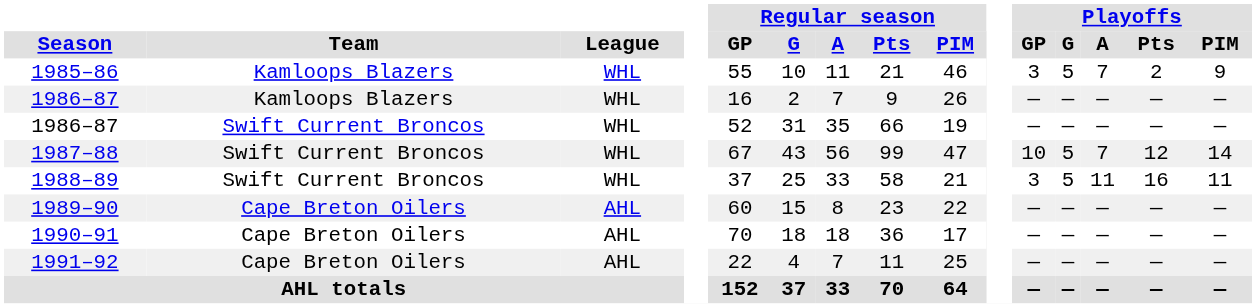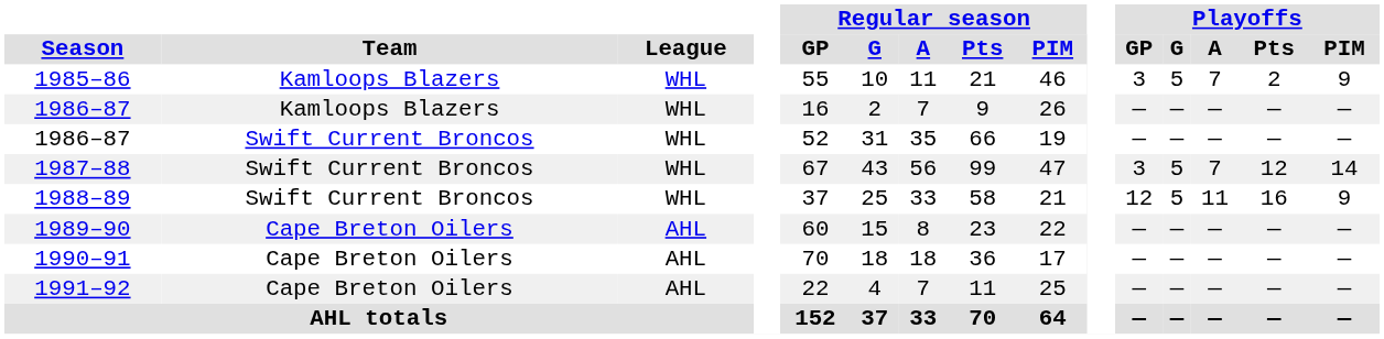 <table border="0" cellpadding="1" cellspacing="0" style="text-align:center; width:60em">
 <tr bgcolor="#e0e0e0">
 <th colspan="3" bgcolor="#ffffff"> </th>
 <th rowspan="99" bgcolor="#ffffff"> </th>
 <th colspan="5"><a href='#'>Regular season</a></th>
 <th rowspan="99" bgcolor="#ffffff"> </th>
 <th colspan="5"><a href='#'>Playoffs</a></th>
 </tr>
 <tr bgcolor="#e0e0e0">
 <th><a href='#'>Season</a></th>
 <th>Team</th>
 <th>League</th>
 <th>GP</th>
 <th><a href='#'>G</a></th>
 <th><a href='#'>A</a></th>
 <th><a href='#'>Pts</a></th>
 <th><a href='#'>PIM</a></th>
 <th>GP</th>
 <th>G</th>
 <th>A</th>
 <th>Pts</th>
 <th>PIM</th>
 </tr>
 <tr>
 <td><a href='#'>1985–86</a></td>
 <td><a href='#'>Kamloops Blazers</a></td>
 <td><a href='#'>WHL</a></td>
 <td>55</td>
 <td>10</td>
 <td>11</td>
 <td>21</td>
 <td>46</td>
 <td>3</td>
 <td>5</td>
 <td>7</td>
 <td>2</td>
 <td>9</td>
 </tr>
 <tr bgcolor="#f0f0f0">
 <td><a href='#'>1986–87</a></td>
 <td>Kamloops Blazers</td>
 <td>WHL</td>
 <td>16</td>
 <td>2</td>
 <td>7</td>
 <td>9</td>
 <td>26</td>
 <td>—</td>
 <td>—</td>
 <td>—</td>
 <td>—</td>
 <td>—</td>
 </tr>
 <tr>
 <td>1986–87</td>
 <td><a href='#'>Swift Current Broncos</a></td>
 <td>WHL</td>
 <td>52</td>
 <td>31</td>
 <td>35</td>
 <td>66</td>
 <td>19</td>
 <td>—</td>
 <td>—</td>
 <td>—</td>
 <td>—</td>
 <td>—</td>
 </tr>
 <tr bgcolor="#f0f0f0">
 <td><a href='#'>1987–88</a></td>
 <td>Swift Current Broncos</td>
 <td>WHL</td>
 <td>67</td>
 <td>43</td>
 <td>56</td>
 <td>99</td>
 <td>47</td>
-<td>10</td>
+<td>3</td>
 <td>5</td>
 <td>7</td>
 <td>12</td>
 <td>14</td>
 </tr>
 <tr>
 <td><a href='#'>1988–89</a></td>
 <td>Swift Current Broncos</td>
 <td>WHL</td>
 <td>37</td>
 <td>25</td>
 <td>33</td>
 <td>58</td>
 <td>21</td>
-<td>3</td>
+<td>12</td>
 <td>5</td>
 <td>11</td>
 <td>16</td>
-<td>11</td>
+<td>9</td>
 </tr>
 <tr bgcolor="#f0f0f0">
 <td><a href='#'>1989–90</a></td>
 <td><a href='#'>Cape Breton Oilers</a></td>
 <td><a href='#'>AHL</a></td>
 <td>60</td>
 <td>15</td>
 <td>8</td>
 <td>23</td>
 <td>22</td>
 <td>—</td>
 <td>—</td>
 <td>—</td>
 <td>—</td>
 <td>—</td>
 </tr>
 <tr>
 <td><a href='#'>1990–91</a></td>
 <td>Cape Breton Oilers</td>
 <td>AHL</td>
 <td>70</td>
 <td>18</td>
 <td>18</td>
 <td>36</td>
 <td>17</td>
 <td>—</td>
 <td>—</td>
 <td>—</td>
 <td>—</td>
 <td>—</td>
 </tr>
 <tr bgcolor="#f0f0f0">
 <td><a href='#'>1991–92</a></td>
 <td>Cape Breton Oilers</td>
 <td>AHL</td>
 <td>22</td>
 <td>4</td>
 <td>7</td>
 <td>11</td>
 <td>25</td>
 <td>—</td>
 <td>—</td>
 <td>—</td>
 <td>—</td>
 <td>—</td>
 </tr>
 <tr bgcolor="#e0e0e0">
 <th colspan="3">AHL totals</th>
 <th>152</th>
 <th>37</th>
 <th>33</th>
 <th>70</th>
 <th>64</th>
 <th>—</th>
 <th>—</th>
 <th>—</th>
 <th>—</th>
 <th>—</th>
 </tr>
 </table>
